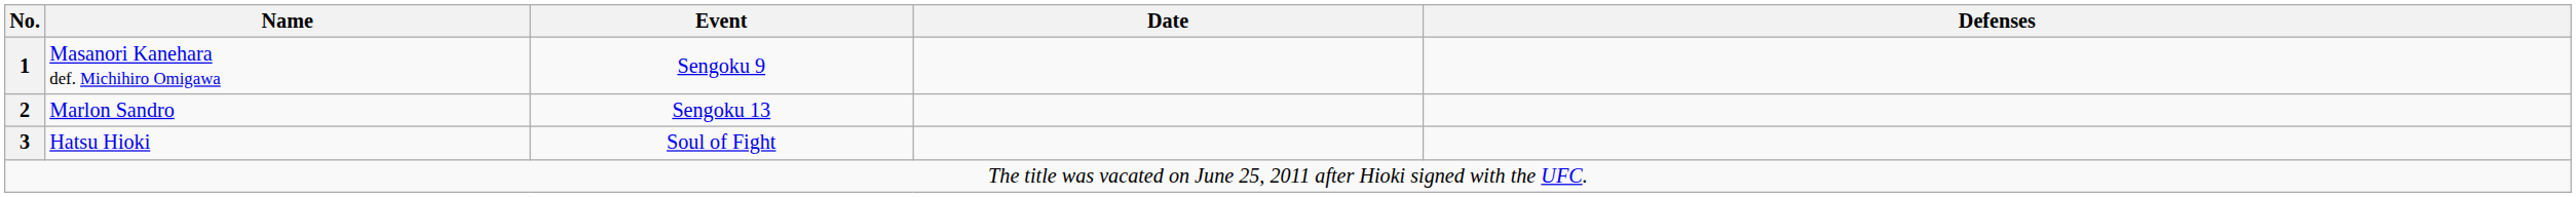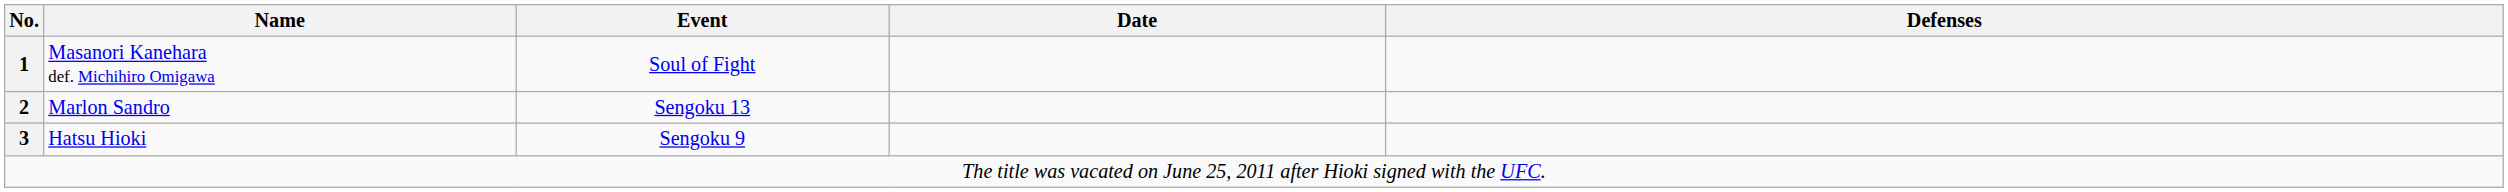 <table class="wikitable" width=100%>
 <tr>
 <th width=1%>No.</th>
 <th width=19%>Name</th>
 <th width=15%>Event</th>
 <th width=20%>Date</th>
 <th width=45%>Defenses</th>
 </tr>
 <tr>
 <th>1</th>
 <td align=left> <a href='#'>Masanori Kanehara</a><br><small>def. <a href='#'>Michihiro Omigawa</a></small></td>
-<td align=center><a href='#'>Sengoku 9</a><br></td>
+<td align=center><a href='#'>Soul of Fight</a><br></td>
 <td align=center></td>
 <td><small></small></td>
 </tr>
 <tr>
 <th>2</th>
 <td align=left> <a href='#'>Marlon Sandro</a></td>
 <td align=center><a href='#'>Sengoku 13</a><br></td>
 <td align=center></td>
 <td><small></small></td>
 </tr>
 <tr>
 <th>3</th>
 <td align=left> <a href='#'>Hatsu Hioki</a></td>
-<td align=center><a href='#'>Soul of Fight</a><br></td>
+<td align=center><a href='#'>Sengoku 9</a><br></td>
 <td align=center></td>
 <td><small></small></td>
 </tr>
 <tr>
 <td align="center" colspan="5"><em>The title was vacated on June 25, 2011 after Hioki signed with the <a href='#'>UFC</a>.</em></td>
 </tr>
 </table>
